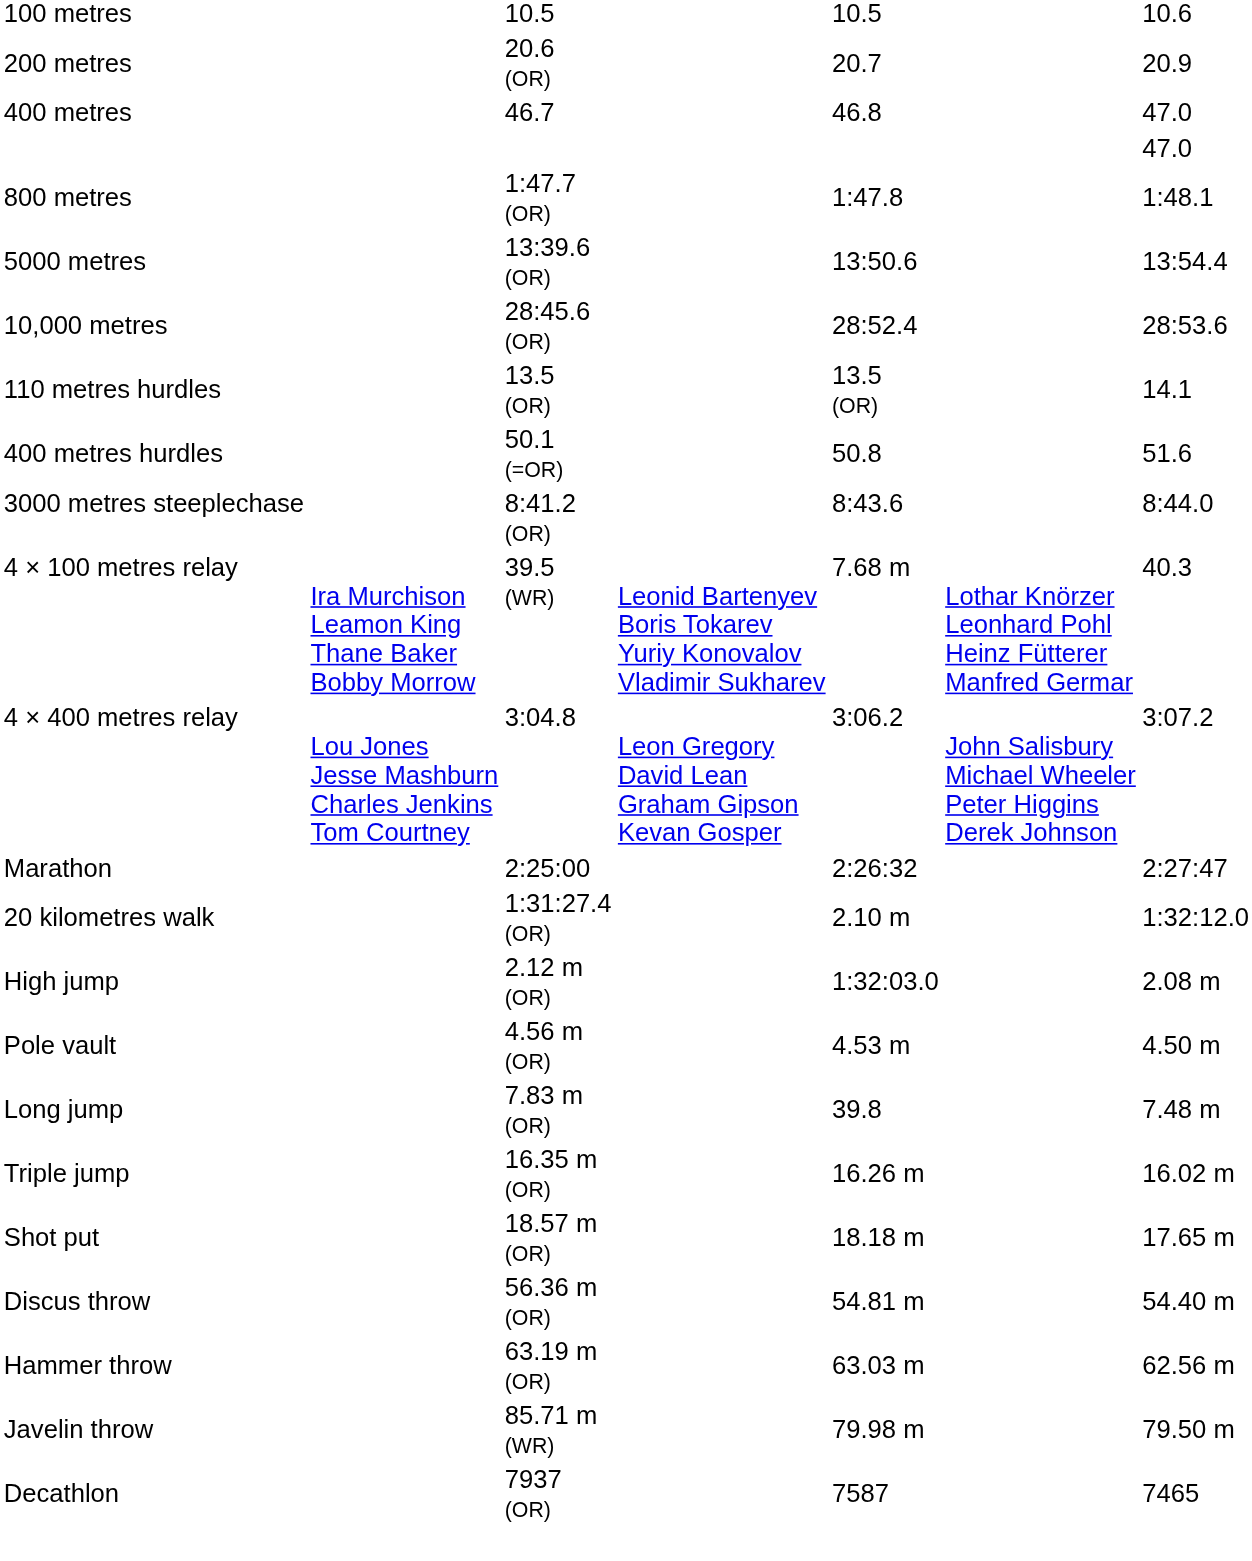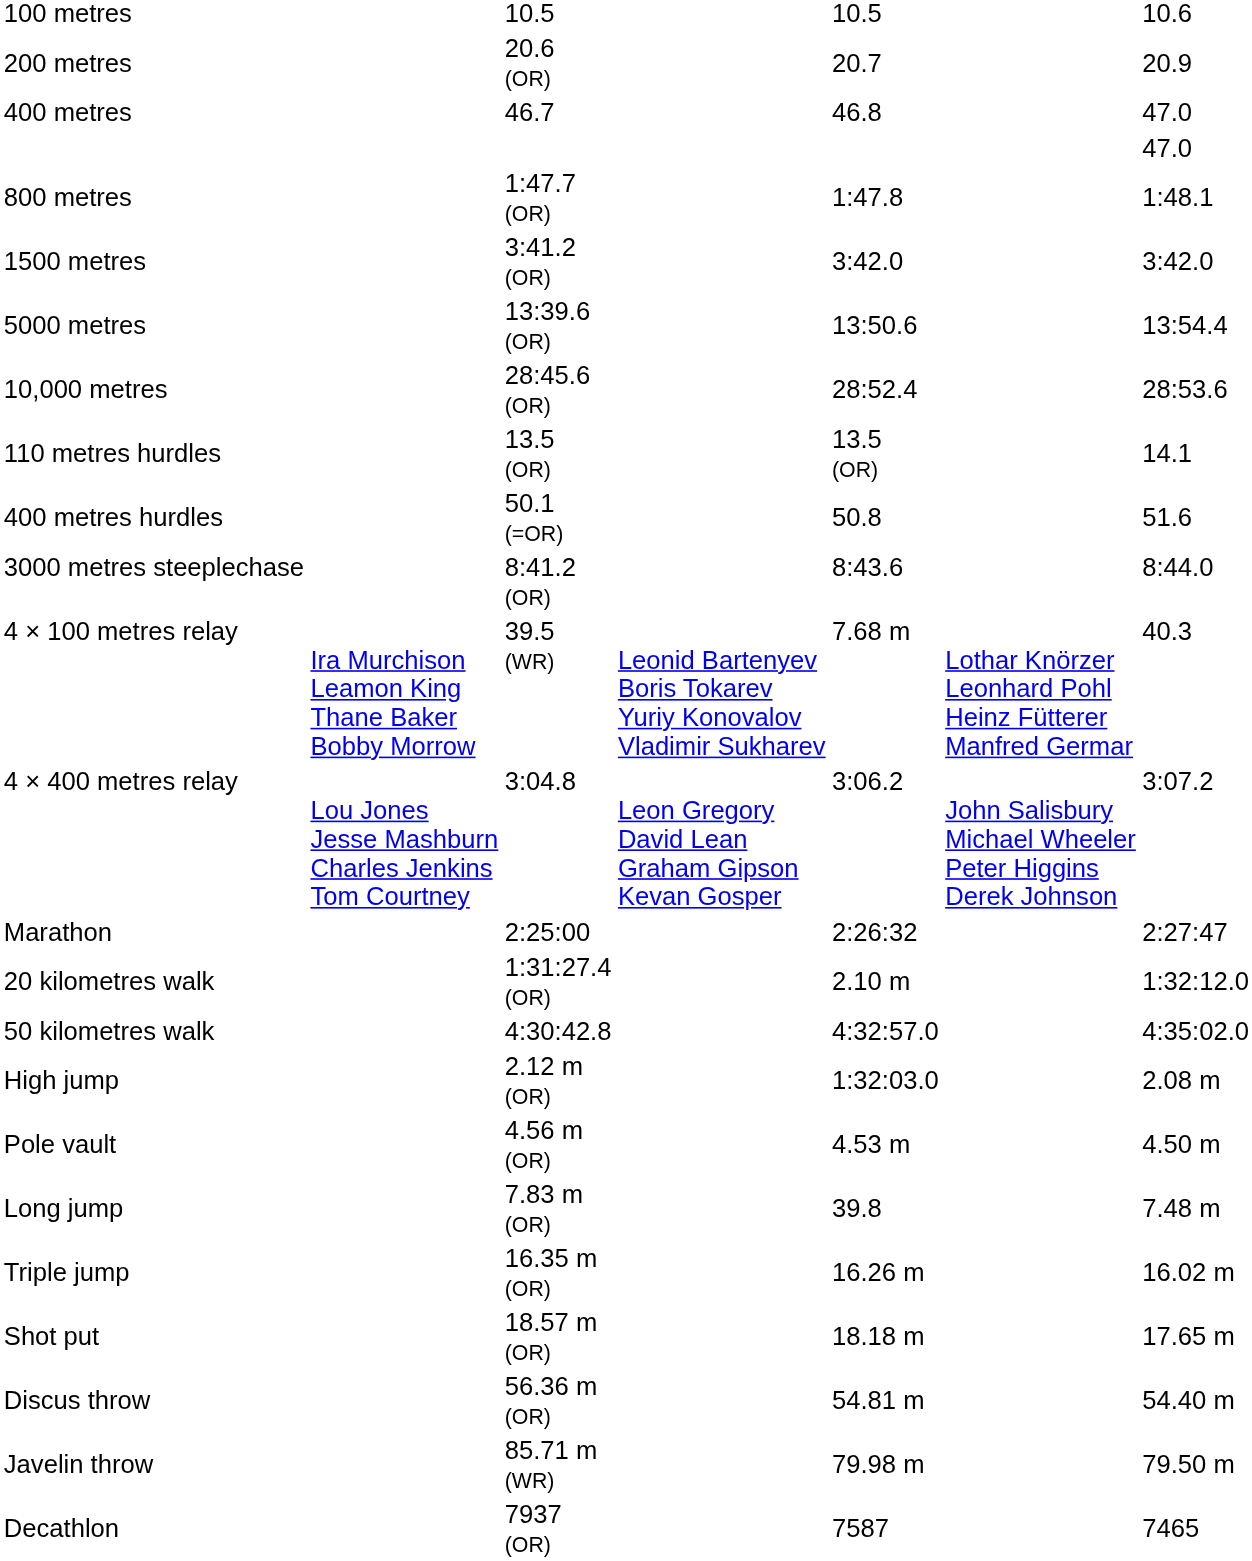 <table>
 <tr>
 <td>100 metres<br></td>
 <td></td>
 <td>10.5</td>
 <td></td>
 <td>10.5</td>
 <td></td>
 <td>10.6</td>
 </tr>
 <tr>
 <td>200 metres<br></td>
 <td></td>
 <td>20.6<br><small>(OR)</small></td>
 <td></td>
 <td>20.7</td>
 <td></td>
 <td>20.9</td>
 </tr>
 <tr valign="top">
 <td rowspan=2>400 metres<br></td>
 <td rowspan=2></td>
 <td rowspan=2>46.7</td>
 <td rowspan=2></td>
 <td rowspan=2>46.8</td>
 <td></td>
 <td>47.0</td>
 </tr>
 <tr>
 <td></td>
 <td>47.0</td>
 </tr>
 <tr>
 <td>800 metres<br></td>
 <td></td>
 <td>1:47.7<br><small>(OR)</small></td>
 <td></td>
 <td>1:47.8</td>
 <td></td>
 <td>1:48.1</td>
+</tr>
+<tr>
+<td>1500 metres<br></td>
+<td></td>
+<td>3:41.2<br><small>(OR)</small></td>
+<td></td>
+<td>3:42.0</td>
+<td></td>
+<td>3:42.0</td>
 </tr>
 <tr>
 <td>5000 metres<br></td>
 <td></td>
 <td>13:39.6<br><small>(OR)</small></td>
 <td></td>
 <td>13:50.6</td>
 <td></td>
 <td>13:54.4</td>
 </tr>
 <tr>
 <td>10,000 metres<br></td>
 <td></td>
 <td>28:45.6<br><small>(OR)</small></td>
 <td></td>
 <td>28:52.4</td>
 <td></td>
 <td>28:53.6</td>
 </tr>
 <tr>
 <td>110 metres hurdles<br></td>
 <td></td>
 <td>13.5<br><small>(OR)</small></td>
 <td></td>
 <td>13.5<br><small>(OR)</small></td>
 <td></td>
 <td>14.1</td>
 </tr>
 <tr>
 <td>400 metres hurdles<br></td>
 <td></td>
 <td>50.1<br><small>(=OR)</small></td>
 <td></td>
 <td>50.8</td>
 <td></td>
 <td>51.6</td>
 </tr>
 <tr valign="top">
 <td>3000 metres steeplechase<br></td>
 <td></td>
 <td>8:41.2<br><small>(OR)</small></td>
 <td></td>
 <td>8:43.6</td>
 <td></td>
 <td>8:44.0</td>
 </tr>
 <tr valign="top">
 <td>4 × 100 metres relay<br></td>
 <td><br><a href='#'>Ira Murchison</a><br><a href='#'>Leamon King</a><br><a href='#'>Thane Baker</a><br><a href='#'>Bobby Morrow</a></td>
 <td>39.5<br><small>(WR)</small></td>
 <td><br><a href='#'>Leonid Bartenyev</a><br><a href='#'>Boris Tokarev</a><br><a href='#'>Yuriy Konovalov</a><br><a href='#'>Vladimir Sukharev</a></td>
 <td>7.68 m</td>
 <td><br><a href='#'>Lothar Knörzer</a><br><a href='#'>Leonhard Pohl</a><br><a href='#'>Heinz Fütterer</a><br><a href='#'>Manfred Germar</a></td>
 <td>40.3</td>
 </tr>
 <tr valign="top">
 <td>4 × 400 metres relay<br></td>
 <td><br><a href='#'>Lou Jones</a><br><a href='#'>Jesse Mashburn</a><br><a href='#'>Charles Jenkins</a><br><a href='#'>Tom Courtney</a></td>
 <td>3:04.8</td>
 <td><br><a href='#'>Leon Gregory</a><br><a href='#'>David Lean</a><br><a href='#'>Graham Gipson</a><br><a href='#'>Kevan Gosper</a></td>
 <td>3:06.2</td>
 <td><br><a href='#'>John Salisbury</a><br><a href='#'>Michael Wheeler</a><br><a href='#'>Peter Higgins</a><br><a href='#'>Derek Johnson</a></td>
 <td>3:07.2</td>
 </tr>
 <tr>
 <td>Marathon<br></td>
 <td></td>
 <td>2:25:00</td>
 <td></td>
 <td>2:26:32</td>
 <td></td>
 <td>2:27:47</td>
 </tr>
 <tr>
 <td>20 kilometres walk<br></td>
 <td></td>
 <td>1:31:27.4<br><small>(OR)</small></td>
 <td></td>
 <td>2.10 m</td>
 <td></td>
 <td>1:32:12.0</td>
 </tr>
 <tr>
+<td>50 kilometres walk<br></td>
+<td></td>
+<td>4:30:42.8</td>
+<td></td>
+<td>4:32:57.0</td>
+<td></td>
+<td>4:35:02.0</td>
+</tr>
+<tr>
 <td>High jump<br></td>
 <td></td>
 <td>2.12 m<br><small>(OR)</small></td>
 <td></td>
 <td>1:32:03.0</td>
 <td></td>
 <td>2.08 m</td>
 </tr>
 <tr>
 <td>Pole vault<br></td>
 <td></td>
 <td>4.56 m<br><small>(OR)</small></td>
 <td></td>
 <td>4.53 m</td>
 <td></td>
 <td>4.50 m</td>
 </tr>
 <tr>
 <td>Long jump<br></td>
 <td></td>
 <td>7.83 m<br><small>(OR)</small></td>
 <td></td>
 <td>39.8</td>
 <td></td>
 <td>7.48 m</td>
 </tr>
 <tr>
 <td>Triple jump<br></td>
 <td></td>
 <td>16.35 m<br><small>(OR)</small></td>
 <td></td>
 <td>16.26 m</td>
 <td></td>
 <td>16.02 m</td>
 </tr>
 <tr>
 <td>Shot put<br></td>
 <td></td>
 <td>18.57 m<br><small>(OR)</small></td>
 <td></td>
 <td>18.18 m</td>
 <td></td>
 <td>17.65 m</td>
 </tr>
 <tr>
 <td>Discus throw<br></td>
 <td></td>
 <td>56.36 m<br><small>(OR)</small></td>
 <td></td>
 <td>54.81 m</td>
 <td></td>
 <td>54.40 m</td>
 </tr>
 <tr>
-<td>Hammer throw<br></td>
-<td></td>
-<td>63.19 m<br><small>(OR)</small></td>
-<td></td>
-<td>63.03 m</td>
-<td></td>
-<td>62.56 m</td>
-</tr>
-<tr>
 <td>Javelin throw<br></td>
 <td></td>
 <td>85.71 m<br><small>(WR)</small></td>
 <td></td>
 <td>79.98 m</td>
 <td></td>
 <td>79.50 m</td>
 </tr>
 <tr>
 <td>Decathlon<br></td>
 <td></td>
 <td>7937<br><small>(OR)</small></td>
 <td></td>
 <td>7587</td>
 <td></td>
 <td>7465</td>
 </tr>
 </table>
